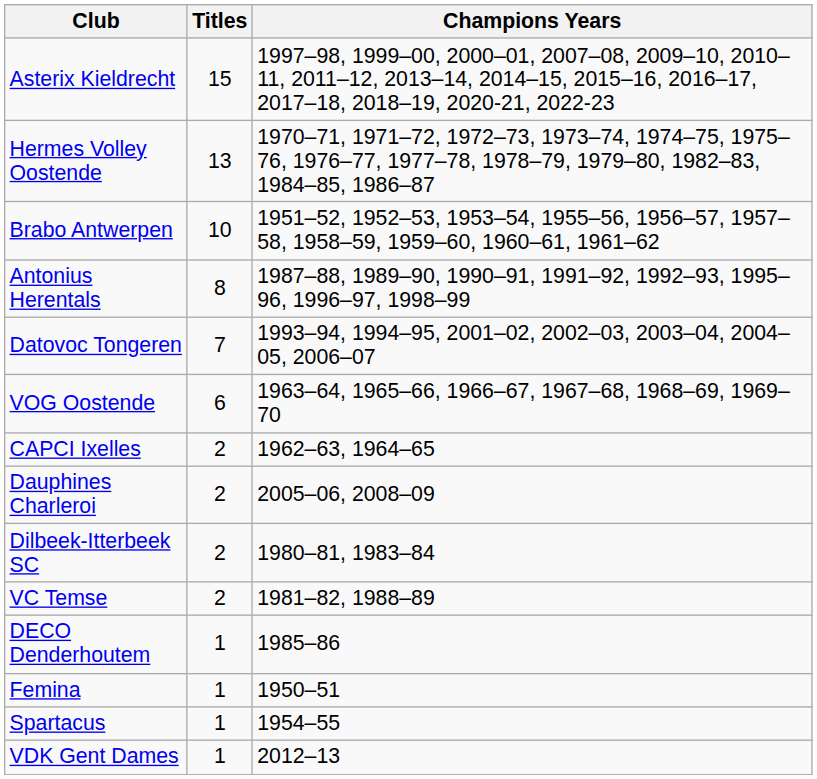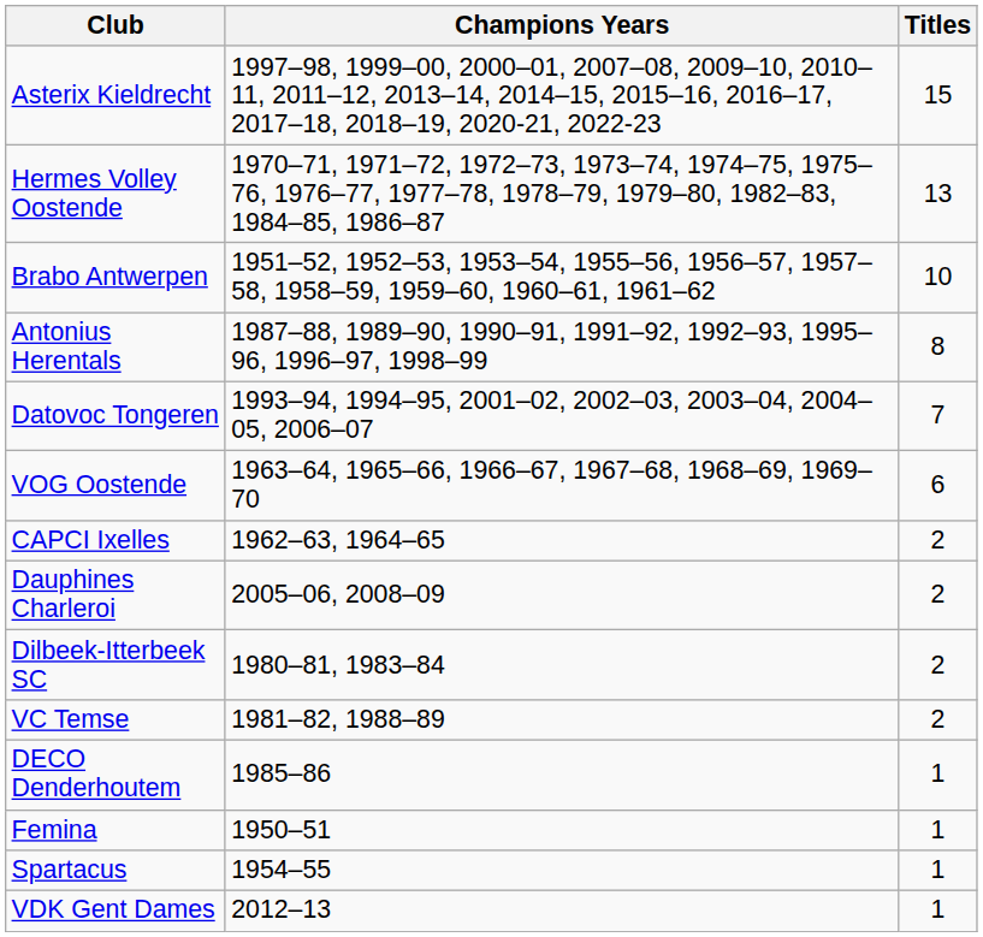 <table class="wikitable sortable">
 <tr>
 <th>Club</th>
+<th>Champions Years</th>
 <th>Titles</th>
-<th>Champions Years</th>
 </tr>
 <tr>
 <td><a href='#'>Asterix Kieldrecht</a></td>
+<td>1997–98, 1999–00, 2000–01, 2007–08, 2009–10, 2010–11, 2011–12, 2013–14, 2014–15, 2015–16, 2016–17, 2017–18, 2018–19, 2020-21, 2022-23</td>
 <td align=center>15</td>
-<td>1997–98, 1999–00, 2000–01, 2007–08, 2009–10, 2010–11, 2011–12, 2013–14, 2014–15, 2015–16, 2016–17, 2017–18, 2018–19, 2020-21, 2022-23</td>
 </tr>
 <tr>
 <td><a href='#'>Hermes Volley Oostende</a></td>
+<td>1970–71, 1971–72, 1972–73, 1973–74, 1974–75, 1975–76, 1976–77, 1977–78, 1978–79, 1979–80, 1982–83, 1984–85, 1986–87</td>
 <td align=center>13</td>
-<td>1970–71, 1971–72, 1972–73, 1973–74, 1974–75, 1975–76, 1976–77, 1977–78, 1978–79, 1979–80, 1982–83, 1984–85, 1986–87</td>
 </tr>
 <tr>
 <td><a href='#'>Brabo Antwerpen</a></td>
+<td>1951–52, 1952–53, 1953–54, 1955–56, 1956–57, 1957–58, 1958–59, 1959–60, 1960–61, 1961–62</td>
 <td align=center>10</td>
-<td>1951–52, 1952–53, 1953–54, 1955–56, 1956–57, 1957–58, 1958–59, 1959–60, 1960–61, 1961–62</td>
 </tr>
 <tr>
 <td><a href='#'>Antonius Herentals</a></td>
+<td>1987–88, 1989–90, 1990–91, 1991–92, 1992–93, 1995–96, 1996–97, 1998–99</td>
 <td align=center>8</td>
-<td>1987–88, 1989–90, 1990–91, 1991–92, 1992–93, 1995–96, 1996–97, 1998–99</td>
 </tr>
 <tr>
 <td><a href='#'>Datovoc Tongeren</a></td>
+<td>1993–94, 1994–95, 2001–02, 2002–03, 2003–04, 2004–05, 2006–07</td>
 <td align=center>7</td>
-<td>1993–94, 1994–95, 2001–02, 2002–03, 2003–04, 2004–05, 2006–07</td>
 </tr>
 <tr>
 <td><a href='#'>VOG Oostende</a></td>
+<td>1963–64, 1965–66, 1966–67, 1967–68, 1968–69, 1969–70</td>
 <td align=center>6</td>
-<td>1963–64, 1965–66, 1966–67, 1967–68, 1968–69, 1969–70</td>
 </tr>
 <tr>
 <td><a href='#'>CAPCI Ixelles</a></td>
+<td>1962–63, 1964–65</td>
 <td align=center>2</td>
-<td>1962–63, 1964–65</td>
 </tr>
 <tr>
 <td><a href='#'>Dauphines Charleroi</a></td>
+<td>2005–06, 2008–09</td>
 <td align=center>2</td>
-<td>2005–06, 2008–09</td>
 </tr>
 <tr>
 <td><a href='#'>Dilbeek-Itterbeek SC</a></td>
+<td>1980–81, 1983–84</td>
 <td align=center>2</td>
-<td>1980–81, 1983–84</td>
 </tr>
 <tr>
 <td><a href='#'>VC Temse</a></td>
+<td>1981–82, 1988–89</td>
 <td align=center>2</td>
-<td>1981–82, 1988–89</td>
 </tr>
 <tr>
 <td><a href='#'>DECO Denderhoutem</a></td>
+<td>1985–86</td>
 <td align=center>1</td>
-<td>1985–86</td>
 </tr>
 <tr>
 <td><a href='#'>Femina</a></td>
+<td>1950–51</td>
 <td align=center>1</td>
-<td>1950–51</td>
 </tr>
 <tr>
 <td><a href='#'>Spartacus</a></td>
+<td>1954–55</td>
 <td align=center>1</td>
-<td>1954–55</td>
 </tr>
 <tr>
 <td><a href='#'>VDK Gent Dames</a></td>
+<td>2012–13</td>
 <td align=center>1</td>
-<td>2012–13</td>
 </tr>
 </table>
